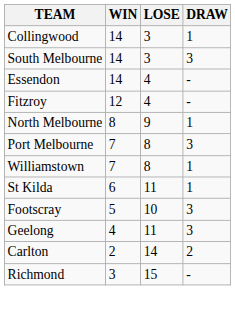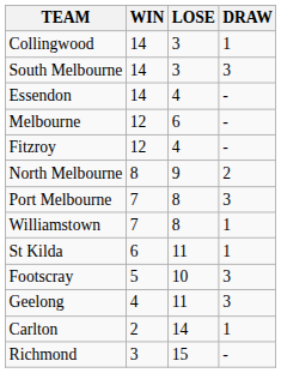 <table class="wikitable">
 <tr>
 <th>TEAM</th>
 <th>WIN</th>
 <th>LOSE</th>
 <th>DRAW</th>
 </tr>
 <tr>
 <td>Collingwood</td>
 <td>14</td>
 <td>3</td>
 <td>1</td>
 </tr>
 <tr>
 <td>South Melbourne</td>
 <td>14</td>
 <td>3</td>
 <td>3</td>
 </tr>
 <tr>
 <td>Essendon</td>
 <td>14</td>
 <td>4</td>
 <td>-</td>
 </tr>
 <tr>
+<td>Melbourne</td>
+<td>12</td>
+<td>6</td>
+<td>-</td>
+</tr>
+<tr>
 <td>Fitzroy</td>
 <td>12</td>
 <td>4</td>
 <td>-</td>
 </tr>
 <tr>
 <td>North Melbourne</td>
 <td>8</td>
 <td>9</td>
-<td>1</td>
+<td>2</td>
 </tr>
 <tr>
 <td>Port Melbourne</td>
 <td>7</td>
 <td>8</td>
 <td>3</td>
 </tr>
 <tr>
 <td>Williamstown</td>
 <td>7</td>
 <td>8</td>
 <td>1</td>
 </tr>
 <tr>
 <td>St Kilda</td>
 <td>6</td>
 <td>11</td>
 <td>1</td>
 </tr>
 <tr>
 <td>Footscray</td>
 <td>5</td>
 <td>10</td>
 <td>3</td>
 </tr>
 <tr>
 <td>Geelong</td>
 <td>4</td>
 <td>11</td>
 <td>3</td>
 </tr>
 <tr>
 <td>Carlton</td>
 <td>2</td>
 <td>14</td>
-<td>2</td>
+<td>1</td>
 </tr>
 <tr>
 <td>Richmond</td>
 <td>3</td>
 <td>15</td>
 <td>-</td>
 </tr>
 </table>
